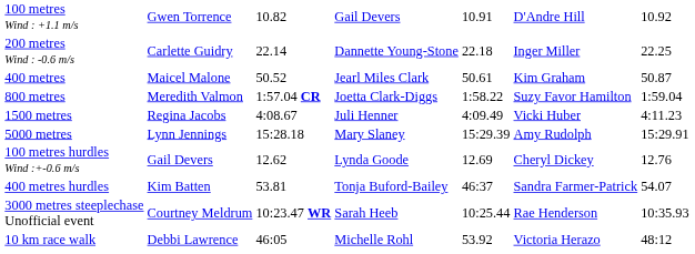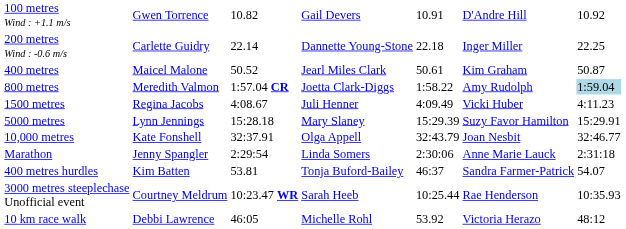 <table>
 <tr>
 <td><a href='#'>100 metres</a><br><small><em>Wind : +1.1 m/s</em></small></td>
 <td><a href='#'>Gwen Torrence</a></td>
 <td>10.82</td>
 <td><a href='#'>Gail Devers</a></td>
 <td>10.91</td>
 <td><a href='#'>D'Andre Hill</a></td>
 <td>10.92</td>
 </tr>
 <tr>
 <td><a href='#'>200 metres</a><br><small><em>Wind : -0.6 m/s</em></small></td>
 <td><a href='#'>Carlette Guidry</a></td>
 <td>22.14</td>
 <td><a href='#'>Dannette Young-Stone</a></td>
 <td>22.18</td>
 <td><a href='#'>Inger Miller</a></td>
 <td>22.25</td>
 </tr>
 <tr>
 <td><a href='#'>400 metres</a></td>
 <td><a href='#'>Maicel Malone</a></td>
 <td>50.52</td>
 <td><a href='#'>Jearl Miles Clark</a></td>
 <td>50.61</td>
 <td><a href='#'>Kim Graham</a></td>
 <td>50.87</td>
 </tr>
 <tr>
 <td><a href='#'>800 metres</a></td>
 <td><a href='#'>Meredith Valmon</a></td>
 <td>1:57.04 <strong><a href='#'>CR</a></strong></td>
 <td><a href='#'>Joetta Clark-Diggs</a></td>
 <td>1:58.22</td>
-<td><a href='#'>Suzy Favor Hamilton</a></td>
-<td>1:59.04</td>
+<td><a href='#'>Amy Rudolph</a></td>
+<td style="background: lightblue;">1:59.04</td>
 </tr>
 <tr>
 <td><a href='#'>1500 metres</a></td>
 <td><a href='#'>Regina Jacobs</a></td>
 <td>4:08.67</td>
 <td><a href='#'>Juli Henner</a></td>
 <td>4:09.49</td>
 <td><a href='#'>Vicki Huber</a></td>
 <td>4:11.23</td>
 </tr>
 <tr>
 <td><a href='#'>5000 metres</a></td>
 <td><a href='#'>Lynn Jennings</a></td>
 <td>15:28.18</td>
 <td><a href='#'>Mary Slaney</a></td>
 <td>15:29.39</td>
-<td><a href='#'>Amy Rudolph</a></td>
+<td><a href='#'>Suzy Favor Hamilton</a></td>
 <td>15:29.91</td>
 </tr>
 <tr>
-<td><a href='#'>100 metres hurdles</a><br><small><em>Wind :+-0.6 m/s</em></small></td>
-<td><a href='#'>Gail Devers</a></td>
-<td>12.62</td>
-<td><a href='#'>Lynda Goode</a></td>
-<td>12.69</td>
-<td><a href='#'>Cheryl Dickey</a></td>
-<td>12.76</td>
+<td><a href='#'>10,000 metres</a></td>
+<td><a href='#'>Kate Fonshell</a></td>
+<td>32:37.91</td>
+<td><a href='#'>Olga Appell</a></td>
+<td>32:43.79</td>
+<td><a href='#'>Joan Nesbit</a></td>
+<td>32:46.77</td>
+</tr>
+<tr>
+<td><a href='#'>Marathon</a></td>
+<td><a href='#'>Jenny Spangler</a></td>
+<td>2:29:54</td>
+<td><a href='#'>Linda Somers</a></td>
+<td>2:30:06</td>
+<td><a href='#'>Anne Marie Lauck</a></td>
+<td>2:31:18</td>
 </tr>
 <tr>
 <td><a href='#'>400 metres hurdles</a></td>
 <td><a href='#'>Kim Batten</a></td>
 <td>53.81</td>
 <td><a href='#'>Tonja Buford-Bailey</a></td>
 <td>46:37</td>
 <td><a href='#'>Sandra Farmer-Patrick</a></td>
 <td>54.07</td>
 </tr>
 <tr>
 <td><a href='#'>3000 metres steeplechase</a><br>Unofficial event</td>
 <td><a href='#'>Courtney Meldrum</a></td>
 <td>10:23.47 <strong><a href='#'>WR</a></strong></td>
 <td><a href='#'>Sarah Heeb</a></td>
 <td>10:25.44</td>
 <td><a href='#'>Rae Henderson</a></td>
 <td>10:35.93</td>
 </tr>
 <tr>
 <td><a href='#'>10 km race walk</a></td>
 <td><a href='#'>Debbi Lawrence</a></td>
 <td>46:05</td>
 <td><a href='#'>Michelle Rohl</a></td>
 <td>53.92</td>
 <td><a href='#'>Victoria Herazo</a></td>
 <td>48:12</td>
 </tr>
 </table>
